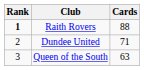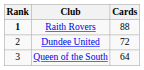 <table class="wikitable" style="text-align:center">
 <tr>
 <th>Rank</th>
 <th>Club</th>
 <th>Cards</th>
 </tr>
 <tr>
 <td><strong>1</strong></td>
 <td><a href='#'>Raith Rovers</a></td>
 <td>88</td>
 </tr>
 <tr>
 <td>2</td>
 <td><a href='#'>Dundee United</a></td>
-<td>71</td>
+<td>72</td>
 </tr>
 <tr>
 <td>3</td>
 <td><a href='#'>Queen of the South</a></td>
-<td>63</td>
+<td>64</td>
 </tr>
 </table>
